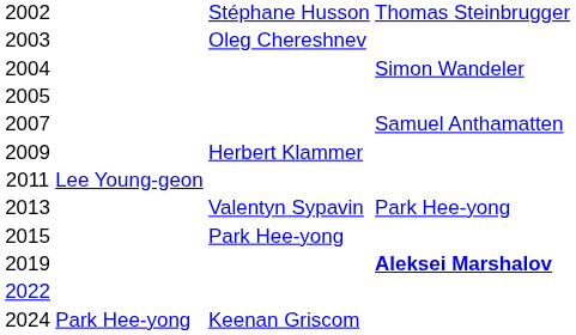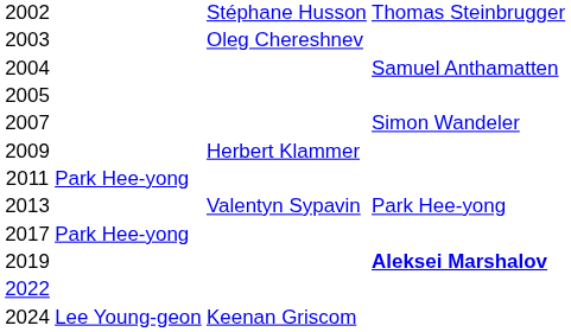 <table>
 <tr>
 <td align=center>2002</td>
 <td> </td>
 <td> <a href='#'>Stéphane Husson</a></td>
 <td> <a href='#'>Thomas Steinbrugger</a></td>
 </tr>
 <tr>
 <td align=center>2003</td>
 <td> </td>
 <td> <a href='#'>Oleg Chereshnev</a></td>
 <td> </td>
 </tr>
 <tr>
 <td align=center>2004</td>
 <td> </td>
 <td> </td>
-<td> <a href='#'>Simon Wandeler</a></td>
+<td> <a href='#'>Samuel Anthamatten</a></td>
 </tr>
 <tr>
 <td align=center>2005</td>
 <td> </td>
 <td> </td>
 <td> </td>
 </tr>
 <tr>
 <td align=center>2007</td>
 <td> </td>
 <td> </td>
-<td> <a href='#'>Samuel Anthamatten</a></td>
+<td> <a href='#'>Simon Wandeler</a></td>
 </tr>
 <tr>
 <td align=center>2009</td>
 <td> </td>
 <td> <a href='#'>Herbert Klammer</a></td>
 <td> </td>
 </tr>
 <tr>
 <td align=center>2011</td>
-<td> <a href='#'>Lee Young-geon</a></td>
+<td> <a href='#'>Park Hee-yong</a></td>
 <td> </td>
 <td> </td>
 </tr>
 <tr>
 <td align=center>2013</td>
 <td> </td>
 <td> <a href='#'>Valentyn Sypavin</a></td>
 <td> <a href='#'>Park Hee-yong</a></td>
 </tr>
 <tr>
-<td align=center>2015</td>
+<td align=center>2017</td>
+<td> <a href='#'>Park Hee-yong</a></td>
 <td> </td>
-<td> <a href='#'>Park Hee-yong</a></td>
 <td> </td>
 </tr>
 <tr>
 <td align=center>2019</td>
 <td> </td>
 <td> </td>
 <td><strong> <a href='#'>Aleksei Marshalov</a></strong></td>
 </tr>
 <tr>
 <td align=center><a href='#'>2022</a></td>
 <td> </td>
 <td> </td>
 <td> </td>
 </tr>
 <tr>
 <td align=center>2024</td>
-<td> <a href='#'>Park Hee-yong</a></td>
+<td> <a href='#'>Lee Young-geon</a></td>
 <td> <a href='#'>Keenan Griscom</a></td>
 <td> </td>
 </tr>
 </table>
